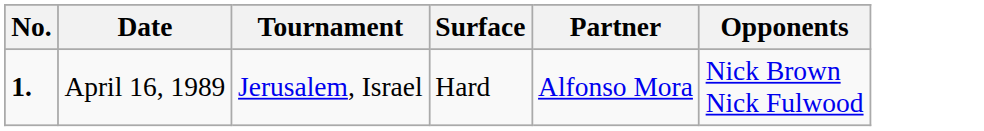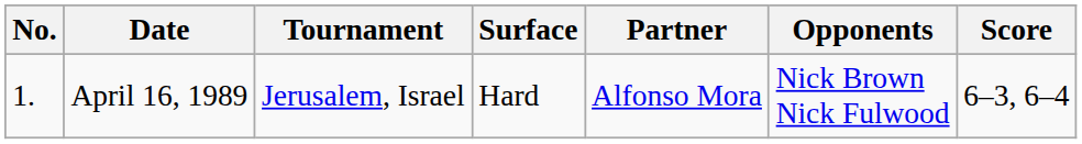 <table class="sortable wikitable" style=font-size:97%>
 <tr>
 <th>No.</th>
 <th>Date</th>
 <th>Tournament</th>
 <th>Surface</th>
 <th>Partner</th>
 <th>Opponents</th>
+<th>Score</th>
 </tr>
 <tr>
-<td><strong>1.</strong></td>
+<td>1.</td>
 <td>April 16, 1989</td>
 <td><a href='#'>Jerusalem</a>, Israel</td>
 <td>Hard</td>
 <td> <a href='#'>Alfonso Mora</a></td>
 <td> <a href='#'>Nick Brown</a><br> <a href='#'>Nick Fulwood</a></td>
+<td>6–3, 6–4</td>
 </tr>
 </table>
